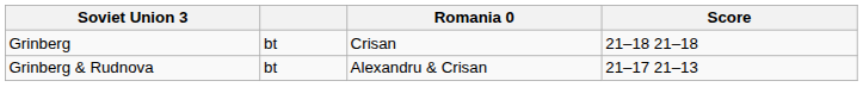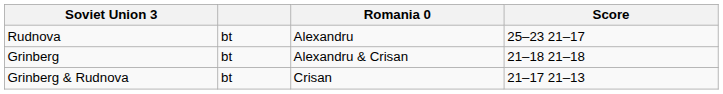 <table class="wikitable">
 <tr>
 <th width=250> Soviet Union 3</th>
 <th width=80></th>
 <th width=250> Romania 0</th>
 <th width=250>Score</th>
 </tr>
 <tr>
+<td>Rudnova</td>
+<td>bt</td>
+<td>Alexandru</td>
+<td>25–23 21–17</td>
+</tr>
+<tr>
 <td>Grinberg</td>
 <td>bt</td>
-<td>Crisan</td>
+<td>Alexandru & Crisan</td>
 <td>21–18 21–18</td>
 </tr>
 <tr>
 <td>Grinberg & Rudnova</td>
 <td>bt</td>
-<td>Alexandru & Crisan</td>
+<td>Crisan</td>
 <td>21–17 21–13</td>
 </tr>
 </table>
